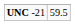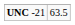 <table class="wikitable">
 <tr align="center">
 </tr>
 <tr align="center">
 <td><strong>UNC</strong> -21</td>
-<td>59.5</td>
+<td>63.5</td>
 </tr>
 </table>
